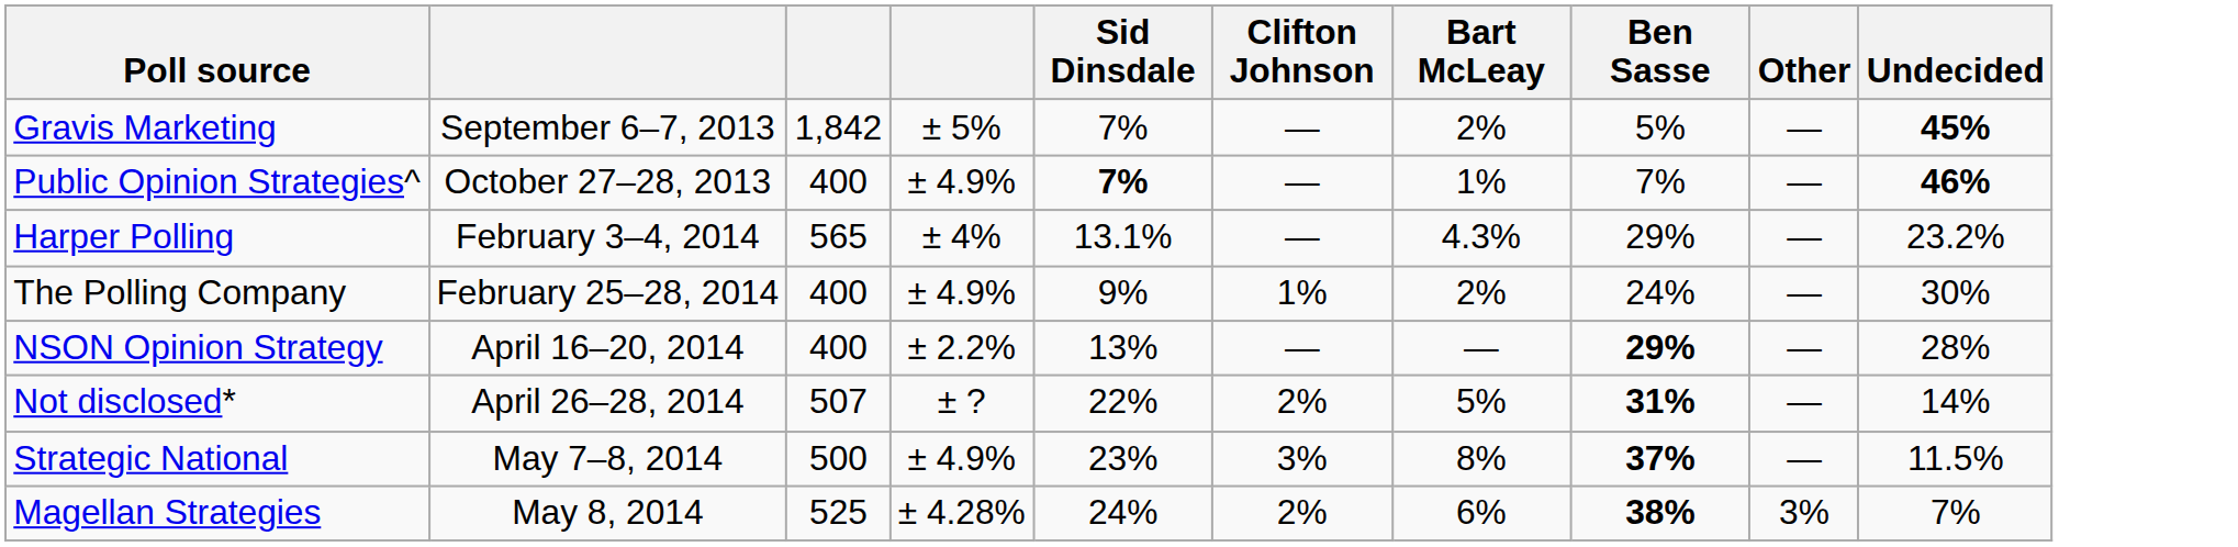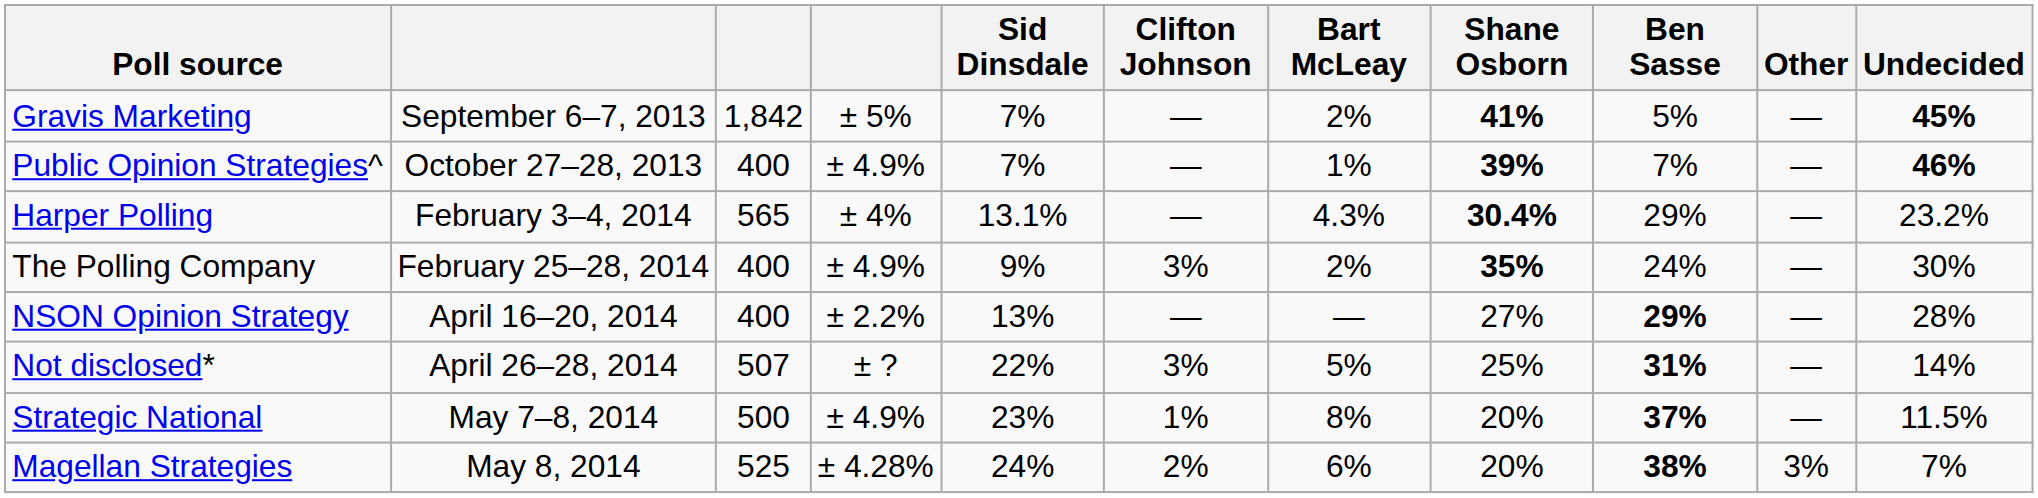 <table class="wikitable" style="text-align:center">
 <tr valign= bottom>
 <th>Poll source</th>
 <th></th>
 <th></th>
 <th></th>
 <th style="width:75px;">Sid<br>Dinsdale</th>
 <th style="width:75px;">Clifton<br>Johnson</th>
 <th style="width:75px;">Bart<br>McLeay</th>
+<th style="width:75px;">Shane<br>Osborn</th>
 <th style="width:75px;">Ben<br>Sasse</th>
 <th>Other</th>
 <th>Undecided</th>
 </tr>
 <tr>
 <td align=left><a href='#'>Gravis Marketing</a></td>
 <td>September 6–7, 2013</td>
 <td>1,842</td>
 <td>± 5%</td>
 <td>7%</td>
 <td>—</td>
 <td>2%</td>
+<td><strong>41%</strong></td>
 <td>5%</td>
 <td>—</td>
 <td><strong>45%</strong></td>
 </tr>
 <tr>
 <td align=left><a href='#'>Public Opinion Strategies</a>^</td>
 <td>October 27–28, 2013</td>
 <td>400</td>
 <td>± 4.9%</td>
-<td><strong>7%</strong></td>
+<td>7%</td>
 <td>—</td>
 <td>1%</td>
+<td><strong>39%</strong></td>
 <td>7%</td>
 <td>—</td>
 <td><strong>46%</strong></td>
 </tr>
 <tr>
 <td align=left><a href='#'>Harper Polling</a></td>
 <td>February 3–4, 2014</td>
 <td>565</td>
 <td>± 4%</td>
 <td>13.1%</td>
 <td>—</td>
 <td>4.3%</td>
+<td><strong>30.4%</strong></td>
 <td>29%</td>
 <td>—</td>
 <td>23.2%</td>
 </tr>
 <tr>
 <td align=left>The Polling Company</td>
 <td>February 25–28, 2014</td>
 <td>400</td>
 <td>± 4.9%</td>
 <td>9%</td>
-<td>1%</td>
+<td>3%</td>
 <td>2%</td>
+<td><strong>35%</strong></td>
 <td>24%</td>
 <td>—</td>
 <td>30%</td>
 </tr>
 <tr>
 <td align=left><a href='#'>NSON Opinion Strategy</a></td>
 <td>April 16–20, 2014</td>
 <td>400</td>
 <td>± 2.2%</td>
 <td>13%</td>
 <td>—</td>
 <td>—</td>
+<td>27%</td>
 <td><strong>29%</strong></td>
 <td>—</td>
 <td>28%</td>
 </tr>
 <tr>
 <td align=left><a href='#'>Not disclosed</a>*</td>
 <td>April 26–28, 2014</td>
 <td>507</td>
 <td>± ?</td>
 <td>22%</td>
-<td>2%</td>
+<td>3%</td>
 <td>5%</td>
+<td>25%</td>
 <td><strong>31%</strong></td>
 <td>—</td>
 <td>14%</td>
 </tr>
 <tr>
 <td align=left><a href='#'>Strategic National</a></td>
 <td>May 7–8, 2014</td>
 <td>500</td>
 <td>± 4.9%</td>
 <td>23%</td>
-<td>3%</td>
+<td>1%</td>
 <td>8%</td>
+<td>20%</td>
 <td><strong>37%</strong></td>
 <td>—</td>
 <td>11.5%</td>
 </tr>
 <tr>
 <td align=left><a href='#'>Magellan Strategies</a></td>
 <td>May 8, 2014</td>
 <td>525</td>
 <td>± 4.28%</td>
 <td>24%</td>
 <td>2%</td>
 <td>6%</td>
+<td>20%</td>
 <td><strong>38%</strong></td>
 <td>3%</td>
 <td>7%</td>
 </tr>
 </table>
